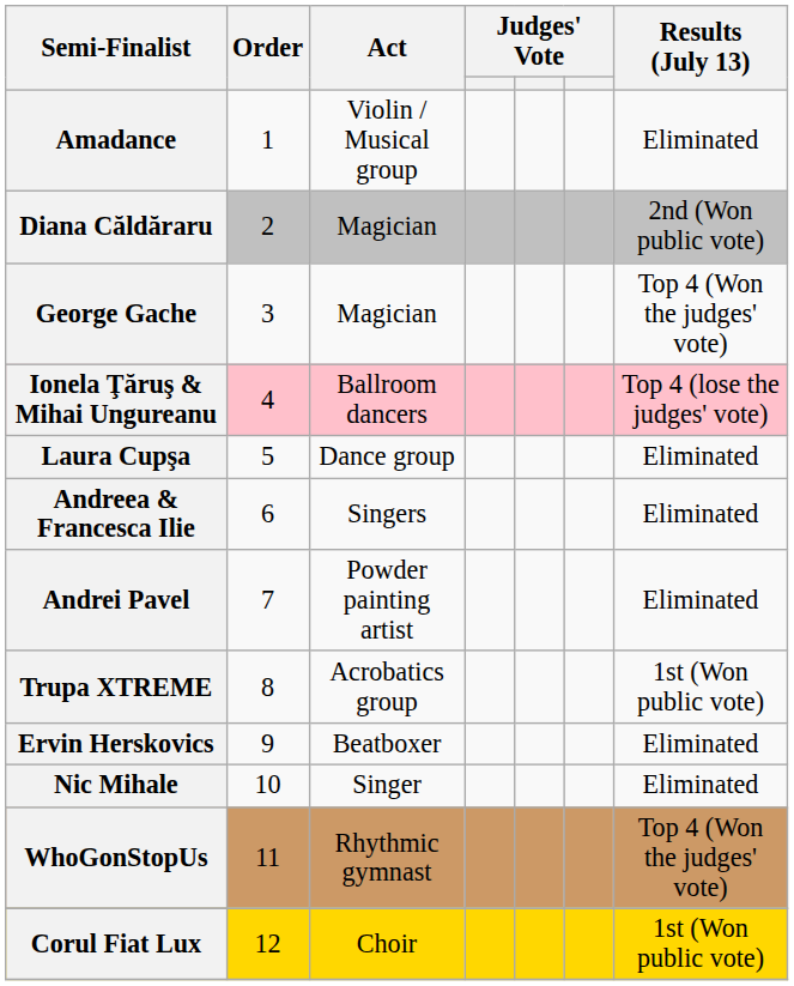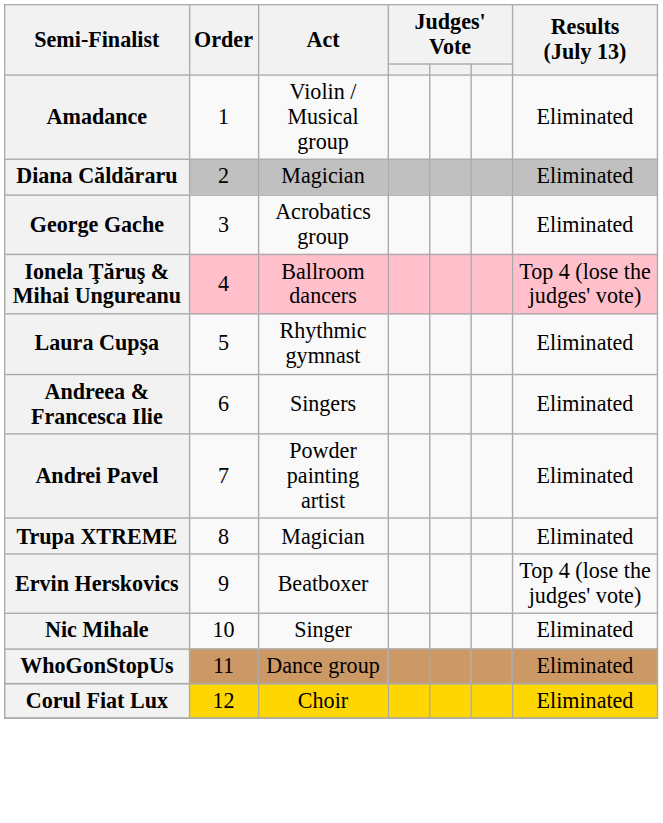 <table class="wikitable plainrowheaders sortable" style="text-align:center" width="76%;">
 <tr>
 <th scope="col" rowspan="2" class="unsortable" style="width:17em;">Semi-Finalist</th>
 <th scope="col" rowspan="2" style="width:1em;">Order</th>
 <th scope="col" rowspan="2" class="unsortable" style="width:16em;">Act</th>
 <th scope="col" colspan="3" class="unsortable" style="width:24em;">Judges' Vote</th>
 <th scope="col" rowspan="2" style="width:23em;">Results <br> (July 13)</th>
 </tr>
 <tr>
 <th scope="col" class="unsortable" style="width:6em;"></th>
 <th scope="col" class="unsortable" style="width:6em;"></th>
 <th scope="col" class="unsortable" style="width:6em;"></th>
 </tr>
 <tr>
 <th scope="row">Amadance</th>
 <td>1</td>
 <td>Violin / Musical group</td>
 <td></td>
 <td></td>
 <td></td>
 <td>Eliminated</td>
 </tr>
 <tr style="background:silver;">
 <th scope="row">Diana Căldăraru</th>
 <td>2</td>
 <td>Magician</td>
 <td></td>
 <td></td>
 <td></td>
-<td>2nd (Won public vote)</td>
+<td>Eliminated</td>
 </tr>
 <tr>
 <th scope="row">George Gache</th>
 <td>3</td>
-<td>Magician</td>
+<td>Acrobatics group</td>
 <td></td>
 <td></td>
 <td></td>
-<td>Top 4 (Won the judges' vote)</td>
+<td>Eliminated</td>
 </tr>
 <tr style="background:pink;">
 <th scope="row">Ionela Ţăruş & Mihai Ungureanu</th>
 <td>4</td>
 <td>Ballroom dancers</td>
 <td></td>
 <td></td>
 <td></td>
 <td>Top 4 (lose the judges' vote)</td>
 </tr>
 <tr>
 <th scope="row">Laura Cupşa</th>
 <td>5</td>
-<td>Dance group</td>
+<td>Rhythmic gymnast</td>
 <td></td>
 <td></td>
 <td></td>
 <td>Eliminated</td>
 </tr>
 <tr>
 <th scope="row">Andreea & Francesca Ilie</th>
 <td>6</td>
 <td>Singers</td>
 <td></td>
 <td></td>
 <td></td>
 <td>Eliminated</td>
 </tr>
 <tr>
 <th scope="row">Andrei Pavel</th>
 <td>7</td>
 <td>Powder painting artist</td>
 <td></td>
 <td></td>
 <td></td>
 <td>Eliminated</td>
 </tr>
 <tr>
 <th scope="row">Trupa XTREME</th>
 <td>8</td>
-<td>Acrobatics group</td>
+<td>Magician</td>
 <td></td>
 <td></td>
 <td></td>
-<td>1st (Won public vote)</td>
+<td>Eliminated</td>
 </tr>
 <tr>
 <th scope="row">Ervin Herskovics</th>
 <td>9</td>
 <td>Beatboxer</td>
 <td></td>
 <td></td>
 <td></td>
-<td>Eliminated</td>
+<td>Top 4 (lose the judges' vote)</td>
 </tr>
 <tr>
 <th scope="row">Nic Mihale</th>
 <td>10</td>
 <td>Singer</td>
 <td></td>
 <td></td>
 <td></td>
 <td>Eliminated</td>
 </tr>
 <tr style="background:#c96;">
 <th scope="row">WhoGonStopUs</th>
 <td>11</td>
-<td>Rhythmic gymnast</td>
+<td>Dance group</td>
 <td></td>
 <td></td>
 <td></td>
-<td>Top 4 (Won the judges' vote)</td>
+<td>Eliminated</td>
 </tr>
 <tr>
 </tr>
 <tr style="background:gold;">
 <th scope="row">Corul Fiat Lux</th>
 <td>12</td>
 <td>Choir</td>
 <td></td>
 <td></td>
 <td></td>
-<td>1st (Won public vote)</td>
+<td>Eliminated</td>
 </tr>
 <tr>
 </tr>
 </table>
